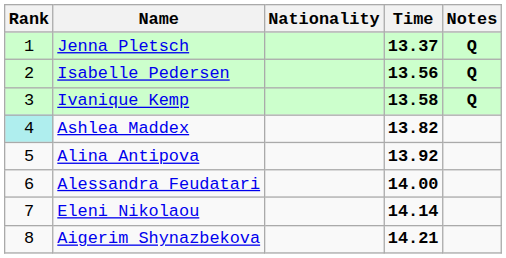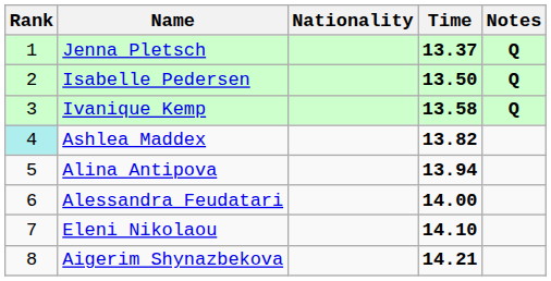 <table class="wikitable sortable" style="text-align:center">
 <tr>
 <th>Rank</th>
 <th>Name</th>
 <th>Nationality</th>
 <th>Time</th>
 <th>Notes</th>
 </tr>
 <tr bgcolor=ccffcc>
 <td>1</td>
 <td align=left><a href='#'>Jenna Pletsch</a></td>
 <td align=left></td>
 <td><strong>13.37</strong></td>
 <td><strong>Q</strong></td>
 </tr>
 <tr bgcolor=ccffcc>
 <td>2</td>
 <td align=left><a href='#'>Isabelle Pedersen</a></td>
 <td align=left></td>
-<td><strong>13.56</strong></td>
+<td><strong>13.50</strong></td>
 <td><strong>Q</strong></td>
 </tr>
 <tr bgcolor=ccffcc>
 <td>3</td>
 <td align=left><a href='#'>Ivanique Kemp</a></td>
 <td align=left></td>
 <td><strong>13.58</strong></td>
 <td><strong>Q</strong></td>
 </tr>
 <tr>
 <td style="background: paleturquoise;">4</td>
 <td align=left><a href='#'>Ashlea Maddex</a></td>
 <td align=left></td>
 <td><strong>13.82</strong></td>
 <td></td>
 </tr>
 <tr>
 <td>5</td>
 <td align=left><a href='#'>Alina Antipova</a></td>
 <td align=left></td>
-<td><strong>13.92</strong></td>
+<td><strong>13.94</strong></td>
 <td></td>
 </tr>
 <tr>
 <td>6</td>
 <td align=left><a href='#'>Alessandra Feudatari</a></td>
 <td align=left></td>
 <td><strong>14.00</strong></td>
 <td></td>
 </tr>
 <tr>
 <td>7</td>
 <td align=left><a href='#'>Eleni Nikolaou</a></td>
 <td align=left></td>
-<td><strong>14.14</strong></td>
+<td><strong>14.10</strong></td>
 <td></td>
 </tr>
 <tr>
 <td>8</td>
 <td align=left><a href='#'>Aigerim Shynazbekova</a></td>
 <td align=left></td>
 <td><strong>14.21</strong></td>
 <td></td>
 </tr>
 </table>
